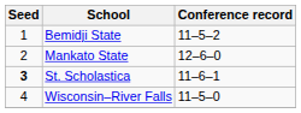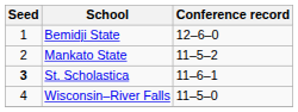 <table class="wikitable">
 <tr>
 <th>Seed</th>
 <th>School</th>
 <th>Conference record</th>
 </tr>
 <tr>
 <td align=center>1</td>
 <td><a href='#'>Bemidji State</a></td>
-<td>11–5–2</td>
+<td>12–6–0</td>
 </tr>
 <tr>
 <td align=center>2</td>
 <td><a href='#'>Mankato State</a></td>
-<td>12–6–0</td>
+<td>11–5–2</td>
 </tr>
 <tr>
 <td align=center><strong>3</strong></td>
 <td><a href='#'>St. Scholastica</a></td>
 <td>11–6–1</td>
 </tr>
 <tr>
 <td align=center>4</td>
 <td><a href='#'>Wisconsin–River Falls</a></td>
 <td>11–5–0</td>
 </tr>
 <tr>
 </tr>
 </table>
